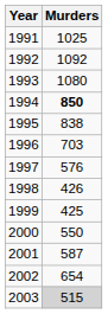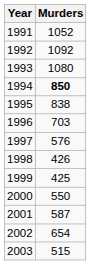 <table class="wikitable">
 <tr>
 <th>Year</th>
 <th>Murders</th>
 </tr>
 <tr>
 <td>1991</td>
-<td align=center>1025</td>
+<td align=center>1052</td>
 </tr>
 <tr>
 <td>1992</td>
 <td align=center>1092</td>
 </tr>
 <tr>
 <td>1993</td>
 <td align=center>1080</td>
 </tr>
 <tr>
 <td>1994</td>
 <td align=center><strong>850</strong></td>
 </tr>
 <tr>
 <td>1995</td>
 <td align=center>838</td>
 </tr>
 <tr>
 <td>1996</td>
 <td align=center>703</td>
 </tr>
 <tr>
 <td>1997</td>
 <td align=center>576</td>
 </tr>
 <tr>
 <td>1998</td>
 <td align=center>426</td>
 </tr>
 <tr>
 <td>1999</td>
 <td align=center>425</td>
 </tr>
 <tr>
 <td>2000</td>
 <td align=center>550</td>
 </tr>
 <tr>
 <td>2001</td>
 <td align=center>587</td>
 </tr>
 <tr>
 <td>2002</td>
 <td align=center>654</td>
 </tr>
 <tr>
 <td>2003</td>
-<td align=center style="background: lightgrey;">515</td>
+<td align=center>515</td>
 </tr>
 </table>
